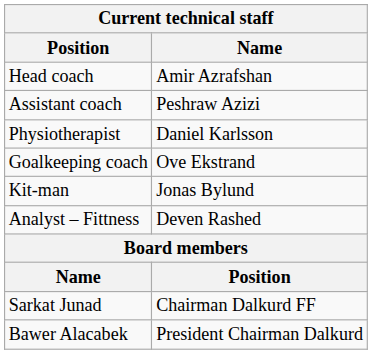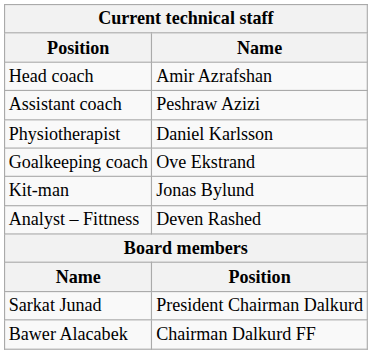 <table class="wikitable" style="text-align: center;">
 <tr>
 <th colspan="2">Current technical staff</th>
 </tr>
 <tr>
 <th>Position</th>
 <th>Name</th>
 </tr>
 <tr>
 <td align=left>Head coach</td>
 <td align=left> Amir Azrafshan</td>
 </tr>
 <tr>
 <td align=left>Assistant coach</td>
 <td align=left> Peshraw Azizi</td>
 </tr>
 <tr>
 <td align=left>Physiotherapist</td>
 <td align=left> Daniel Karlsson</td>
 </tr>
 <tr>
 <td align=left>Goalkeeping coach</td>
 <td align=left> Ove Ekstrand</td>
 </tr>
 <tr>
 <td align=left>Kit-man</td>
 <td align=left> Jonas Bylund</td>
 </tr>
 <tr>
 <td align=left>Analyst – Fittness</td>
 <td align=left> Deven Rashed</td>
 </tr>
 <tr>
 <th colspan="2">Board members</th>
 </tr>
 <tr>
 <th>Name</th>
 <th>Position</th>
 </tr>
 <tr>
 <td align=left>Sarkat Junad</td>
-<td align=left>Chairman Dalkurd FF</td>
+<td align=left>President Chairman Dalkurd</td>
 </tr>
 <tr>
 <td align=left>Bawer Alacabek</td>
-<td align=left>President Chairman Dalkurd</td>
+<td align=left>Chairman Dalkurd FF</td>
 </tr>
 </table>
